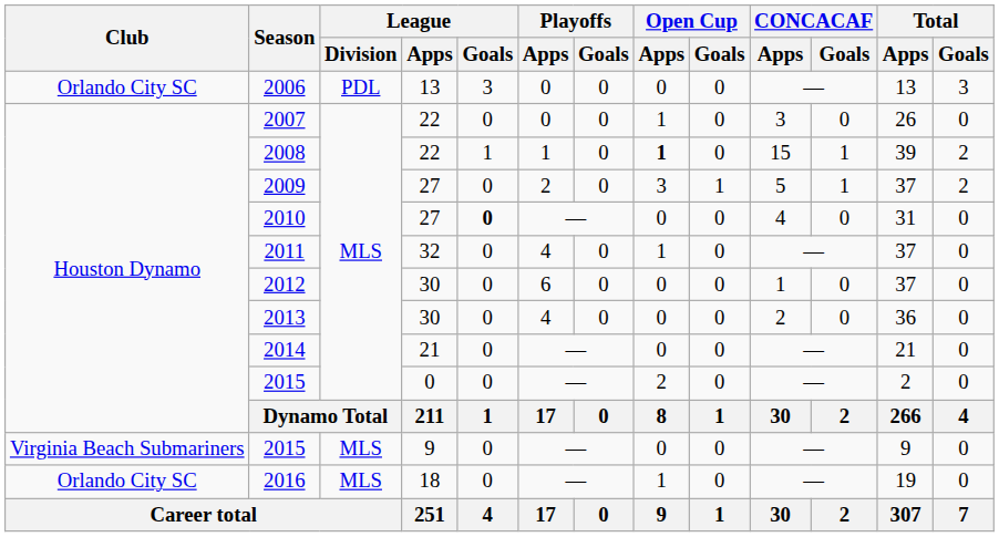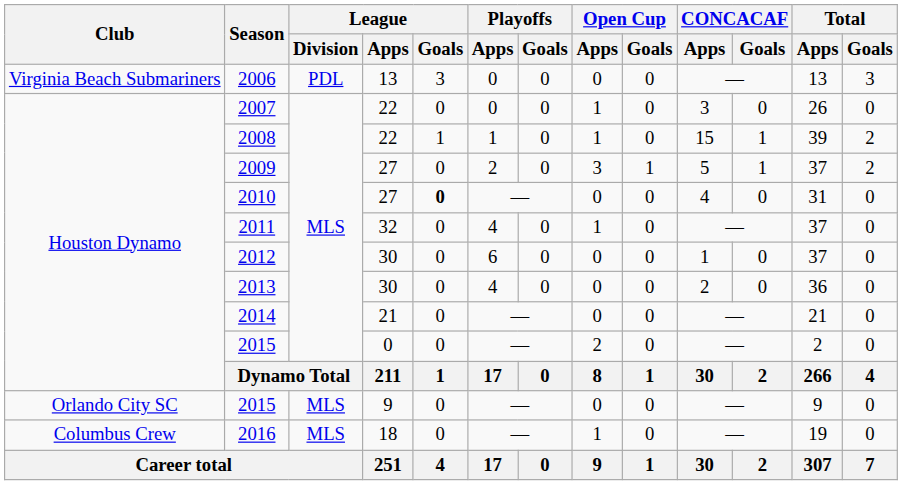 <table class="wikitable" style="text-align: center;">
 <tr>
 <th rowspan="2">Club</th>
 <th rowspan="2">Season</th>
 <th colspan="3">League</th>
 <th colspan="2">Playoffs</th>
 <th colspan="2"><a href='#'>Open Cup</a></th>
 <th colspan="2"><a href='#'>CONCACAF</a></th>
 <th colspan="2">Total</th>
 </tr>
 <tr>
 <th>Division</th>
 <th>Apps</th>
 <th>Goals</th>
 <th>Apps</th>
 <th>Goals</th>
 <th>Apps</th>
 <th>Goals</th>
 <th>Apps</th>
 <th>Goals</th>
 <th>Apps</th>
 <th>Goals</th>
 </tr>
 <tr>
-<td><a href='#'>Orlando City SC</a></td>
+<td><a href='#'>Virginia Beach Submariners</a></td>
 <td><a href='#'>2006</a></td>
 <td><a href='#'>PDL</a></td>
 <td>13</td>
 <td>3</td>
 <td>0</td>
 <td>0</td>
 <td>0</td>
 <td>0</td>
 <td colspan="2">—</td>
 <td>13</td>
 <td>3</td>
 </tr>
 <tr>
 <td rowspan="10"><a href='#'>Houston Dynamo</a></td>
 <td><a href='#'>2007</a></td>
 <td rowspan="9"><a href='#'>MLS</a></td>
 <td>22</td>
 <td>0</td>
 <td>0</td>
 <td>0</td>
 <td>1</td>
 <td>0</td>
 <td>3</td>
 <td>0</td>
 <td>26</td>
 <td>0</td>
 </tr>
 <tr>
 <td><a href='#'>2008</a></td>
 <td>22</td>
 <td>1</td>
 <td>1</td>
 <td>0</td>
-<td><strong>1</strong></td>
+<td>1</td>
 <td>0</td>
 <td>15</td>
 <td>1</td>
 <td>39</td>
 <td>2</td>
 </tr>
 <tr>
 <td><a href='#'>2009</a></td>
 <td>27</td>
 <td>0</td>
 <td>2</td>
 <td>0</td>
 <td>3</td>
 <td>1</td>
 <td>5</td>
 <td>1</td>
 <td>37</td>
 <td>2</td>
 </tr>
 <tr>
 <td><a href='#'>2010</a></td>
 <td>27</td>
 <td><strong>0</strong></td>
 <td colspan="2">—</td>
 <td>0</td>
 <td>0</td>
 <td>4</td>
 <td>0</td>
 <td>31</td>
 <td>0</td>
 </tr>
 <tr>
 <td><a href='#'>2011</a></td>
 <td>32</td>
 <td>0</td>
 <td>4</td>
 <td>0</td>
 <td>1</td>
 <td>0</td>
 <td colspan="2">—</td>
 <td>37</td>
 <td>0</td>
 </tr>
 <tr>
 <td><a href='#'>2012</a></td>
 <td>30</td>
 <td>0</td>
 <td>6</td>
 <td>0</td>
 <td>0</td>
 <td>0</td>
 <td>1</td>
 <td>0</td>
 <td>37</td>
 <td>0</td>
 </tr>
 <tr>
 <td><a href='#'>2013</a></td>
 <td>30</td>
 <td>0</td>
 <td>4</td>
 <td>0</td>
 <td>0</td>
 <td>0</td>
 <td>2</td>
 <td>0</td>
 <td>36</td>
 <td>0</td>
 </tr>
 <tr>
 <td><a href='#'>2014</a></td>
 <td>21</td>
 <td>0</td>
 <td colspan="2">—</td>
 <td>0</td>
 <td>0</td>
 <td colspan="2">—</td>
 <td>21</td>
 <td>0</td>
 </tr>
 <tr>
 <td><a href='#'>2015</a></td>
 <td>0</td>
 <td>0</td>
 <td colspan="2">—</td>
 <td>2</td>
 <td>0</td>
 <td colspan="2">—</td>
 <td>2</td>
 <td>0</td>
 </tr>
 <tr>
 <th colspan="2">Dynamo Total</th>
 <th>211</th>
 <th>1</th>
 <th>17</th>
 <th>0</th>
 <th>8</th>
 <th>1</th>
 <th>30</th>
 <th>2</th>
 <th>266</th>
 <th>4</th>
 </tr>
 <tr>
-<td><a href='#'>Virginia Beach Submariners</a></td>
+<td><a href='#'>Orlando City SC</a></td>
 <td><a href='#'>2015</a></td>
 <td><a href='#'>MLS</a></td>
 <td>9</td>
 <td>0</td>
 <td colspan="2">—</td>
 <td>0</td>
 <td>0</td>
 <td colspan="2">—</td>
 <td>9</td>
 <td>0</td>
 </tr>
 <tr>
-<td><a href='#'>Orlando City SC</a></td>
+<td><a href='#'>Columbus Crew</a></td>
 <td><a href='#'>2016</a></td>
 <td><a href='#'>MLS</a></td>
 <td>18</td>
 <td>0</td>
 <td colspan="2">—</td>
 <td>1</td>
 <td>0</td>
 <td colspan="2">—</td>
 <td>19</td>
 <td>0</td>
 </tr>
 <tr>
 <th colspan="3">Career total</th>
 <th>251</th>
 <th>4</th>
 <th>17</th>
 <th>0</th>
 <th>9</th>
 <th>1</th>
 <th>30</th>
 <th>2</th>
 <th>307</th>
 <th>7</th>
 </tr>
 </table>
